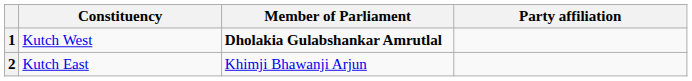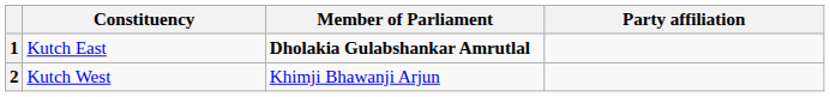 <table class="wikitable sortable">
 <tr style="text-align:center;">
 <th></th>
 <th style="width:13em">Constituency</th>
 <th style="width:15em">Member of Parliament</th>
 <th colspan="2" style="width:15em">Party affiliation</th>
 </tr>
 <tr>
 <th>1</th>
-<td><a href='#'>Kutch West</a></td>
+<td><a href='#'>Kutch East</a></td>
 <td><strong>Dholakia Gulabshankar Amrutlal</strong></td>
 <td></td>
 </tr>
 <tr>
 <th>2</th>
-<td><a href='#'>Kutch East</a></td>
+<td><a href='#'>Kutch West</a></td>
 <td><a href='#'>Khimji Bhawanji Arjun</a></td>
 </tr>
 </table>
